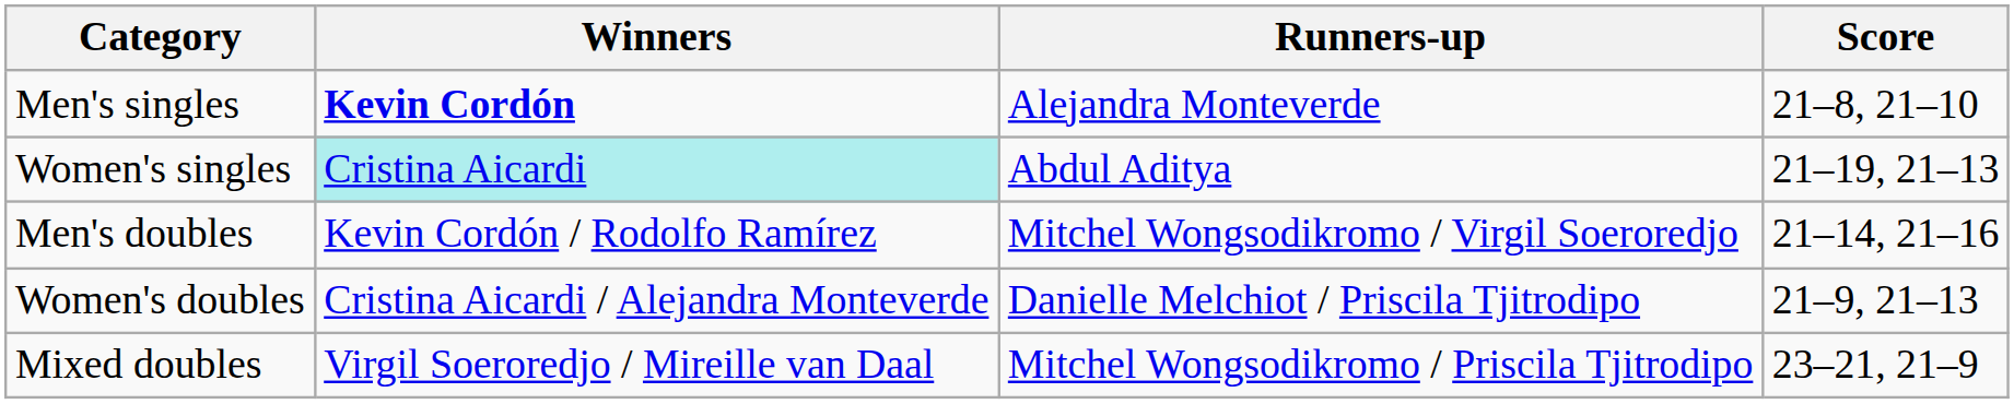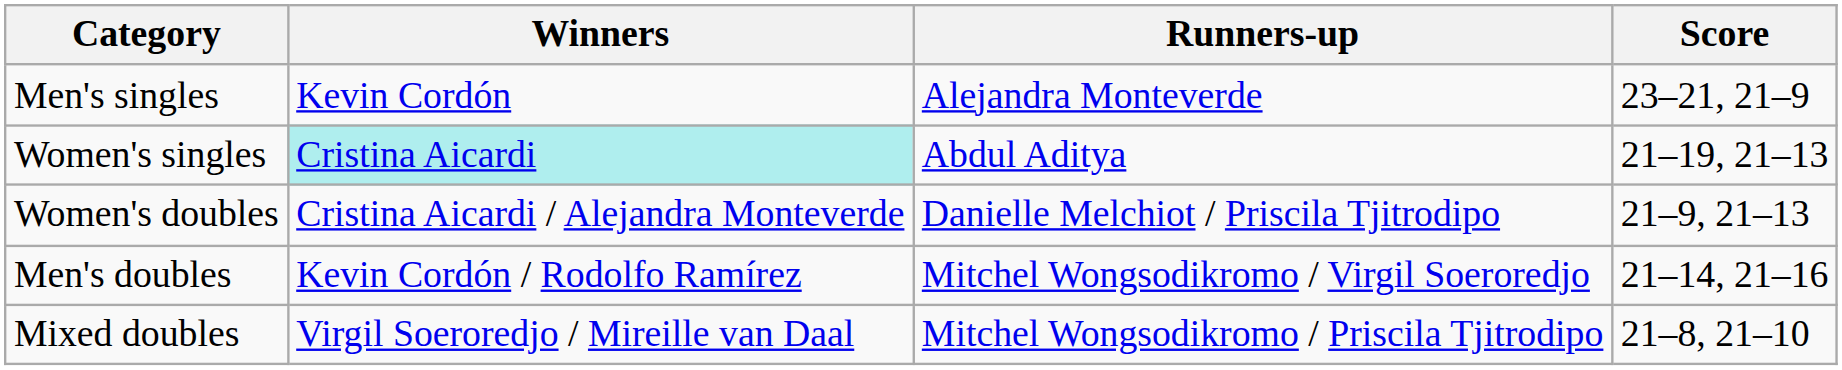 <table class=wikitable style="white-space:nowrap;">
 <tr>
 <th>Category</th>
 <th>Winners</th>
 <th>Runners-up</th>
 <th>Score</th>
 </tr>
 <tr>
 <td>Men's singles</td>
-<td><strong>  <a href='#'>Kevin Cordón</a></strong></td>
+<td>  <a href='#'>Kevin Cordón</a></td>
 <td>  <a href='#'>Alejandra Monteverde</a></td>
-<td>21–8, 21–10</td>
+<td>23–21, 21–9</td>
 </tr>
 <tr>
 <td>Women's singles</td>
 <td style="background: paleturquoise;">  <a href='#'>Cristina Aicardi</a></td>
 <td>  <a href='#'>Abdul Aditya</a></td>
 <td>21–19, 21–13</td>
 </tr>
 <tr>
+<td>Women's doubles</td>
+<td>  <a href='#'>Cristina Aicardi</a> / <a href='#'>Alejandra Monteverde</a></td>
+<td>  <a href='#'>Danielle Melchiot</a> / <a href='#'>Priscila Tjitrodipo</a></td>
+<td>21–9, 21–13</td>
+</tr>
+<tr>
 <td>Men's doubles</td>
 <td>  <a href='#'>Kevin Cordón</a> / <a href='#'>Rodolfo Ramírez</a></td>
 <td>  <a href='#'>Mitchel Wongsodikromo</a> / <a href='#'>Virgil Soeroredjo</a></td>
 <td>21–14, 21–16</td>
 </tr>
 <tr>
-<td>Women's doubles</td>
-<td>  <a href='#'>Cristina Aicardi</a> / <a href='#'>Alejandra Monteverde</a></td>
-<td>  <a href='#'>Danielle Melchiot</a> / <a href='#'>Priscila Tjitrodipo</a></td>
-<td>21–9, 21–13</td>
-</tr>
-<tr>
 <td>Mixed doubles</td>
 <td>  <a href='#'>Virgil Soeroredjo</a> / <a href='#'>Mireille van Daal</a></td>
 <td>  <a href='#'>Mitchel Wongsodikromo</a> / <a href='#'>Priscila Tjitrodipo</a></td>
-<td>23–21, 21–9</td>
+<td>21–8, 21–10</td>
 </tr>
 </table>
